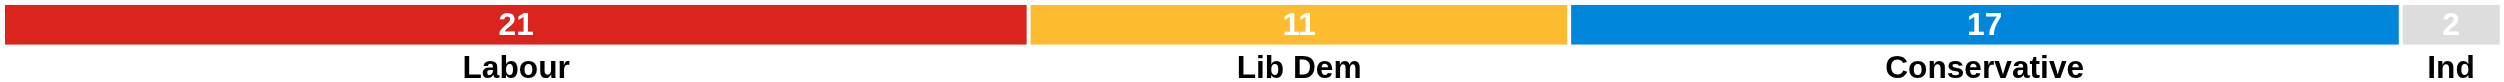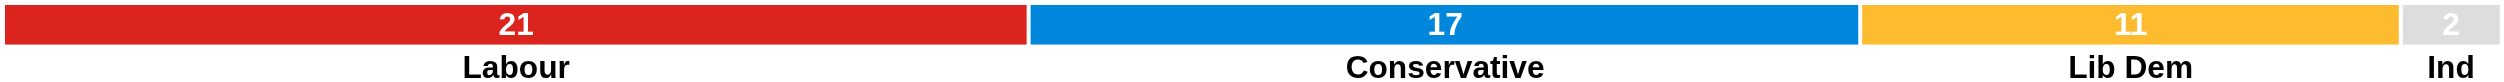 <table style="width:100%; text-align:center;">
 <tr style="color:white;">
 <td style="background:#DC241F; width:41.18%;"><strong>21</strong></td>
+<td style="background:#0087DC; width:33.33%;"><strong>17</strong></td>
 <td style="background:#FDBB30; width:21.57%;"><strong>11</strong></td>
-<td style="background:#0087DC; width:33.33%;"><strong>17</strong></td>
 <td style="background:#DDDDDD; width:3.92%;"><strong>2</strong></td>
 </tr>
 <tr>
 <td><span><strong>Labour</strong></span></td>
+<td><span><strong>Conservative</strong></span></td>
 <td><span><strong>Lib Dem</strong></span></td>
-<td><span><strong>Conservative</strong></span></td>
 <td><span><strong>Ind</strong></span></td>
 </tr>
 </table>
